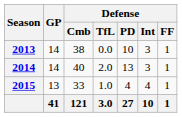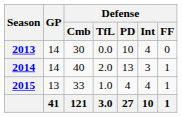 <table class="wikitable" style="text-align:center;">
 <tr>
 <th rowspan="2">Season</th>
 <th rowspan="2">GP</th>
 <th colspan="5">Defense</th>
 </tr>
 <tr>
 <th>Cmb</th>
 <th>TfL</th>
 <th>PD</th>
 <th>Int</th>
 <th>FF</th>
 </tr>
 <tr>
 <th><a href='#'>2013</a></th>
 <td>14</td>
-<td>38</td>
+<td>30</td>
 <td>0.0</td>
 <td>10</td>
-<td>3</td>
-<td>1</td>
+<td>4</td>
+<td>0</td>
 </tr>
 <tr>
 <th><a href='#'>2014</a></th>
 <td>14</td>
 <td>40</td>
 <td>2.0</td>
 <td>13</td>
 <td>3</td>
 <td>1</td>
 </tr>
 <tr>
 <th><a href='#'>2015</a></th>
 <td>13</td>
 <td>33</td>
 <td>1.0</td>
 <td>4</td>
 <td>4</td>
 <td>1</td>
 </tr>
 <tr>
 <th></th>
 <th>41</th>
 <th>121</th>
 <th>3.0</th>
 <th>27</th>
 <th>10</th>
 <th>1</th>
 </tr>
 </table>
